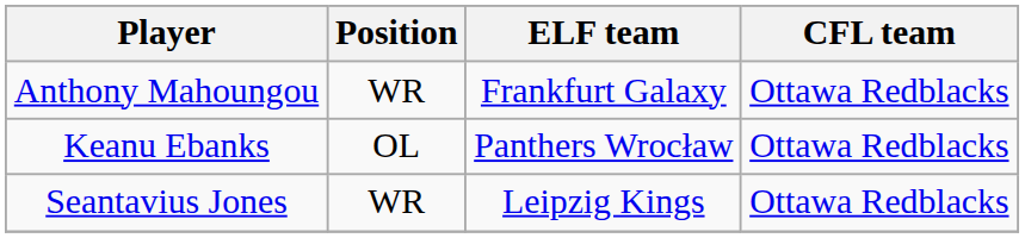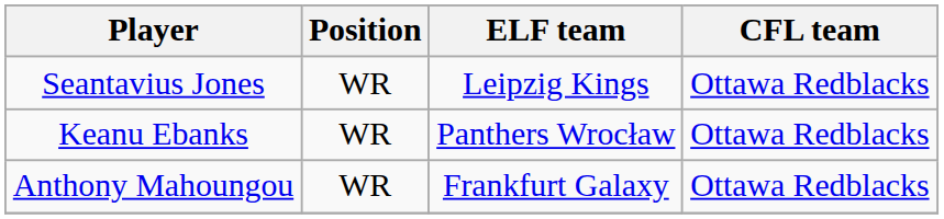 <table class="wikitable sortable" style="text-align:center;">
 <tr>
 <th>Player</th>
 <th>Position</th>
 <th>ELF team</th>
 <th>CFL team</th>
 </tr>
 <tr>
+<td><a href='#'>Seantavius Jones</a></td>
+<td>WR</td>
+<td><a href='#'>Leipzig Kings</a></td>
+<td><a href='#'>Ottawa Redblacks</a></td>
+</tr>
+<tr>
+<td><a href='#'>Keanu Ebanks</a></td>
+<td>WR</td>
+<td><a href='#'>Panthers Wrocław</a></td>
+<td><a href='#'>Ottawa Redblacks</a></td>
+</tr>
+<tr>
 <td><a href='#'>Anthony Mahoungou</a></td>
 <td>WR</td>
 <td><a href='#'>Frankfurt Galaxy</a></td>
 <td><a href='#'>Ottawa Redblacks</a></td>
 </tr>
 <tr>
-<td><a href='#'>Keanu Ebanks</a></td>
-<td>OL</td>
-<td><a href='#'>Panthers Wrocław</a></td>
-<td><a href='#'>Ottawa Redblacks</a></td>
-</tr>
-<tr>
-<td><a href='#'>Seantavius Jones</a></td>
-<td>WR</td>
-<td><a href='#'>Leipzig Kings</a></td>
-<td><a href='#'>Ottawa Redblacks</a></td>
-</tr>
-<tr>
 </tr>
 </table>
